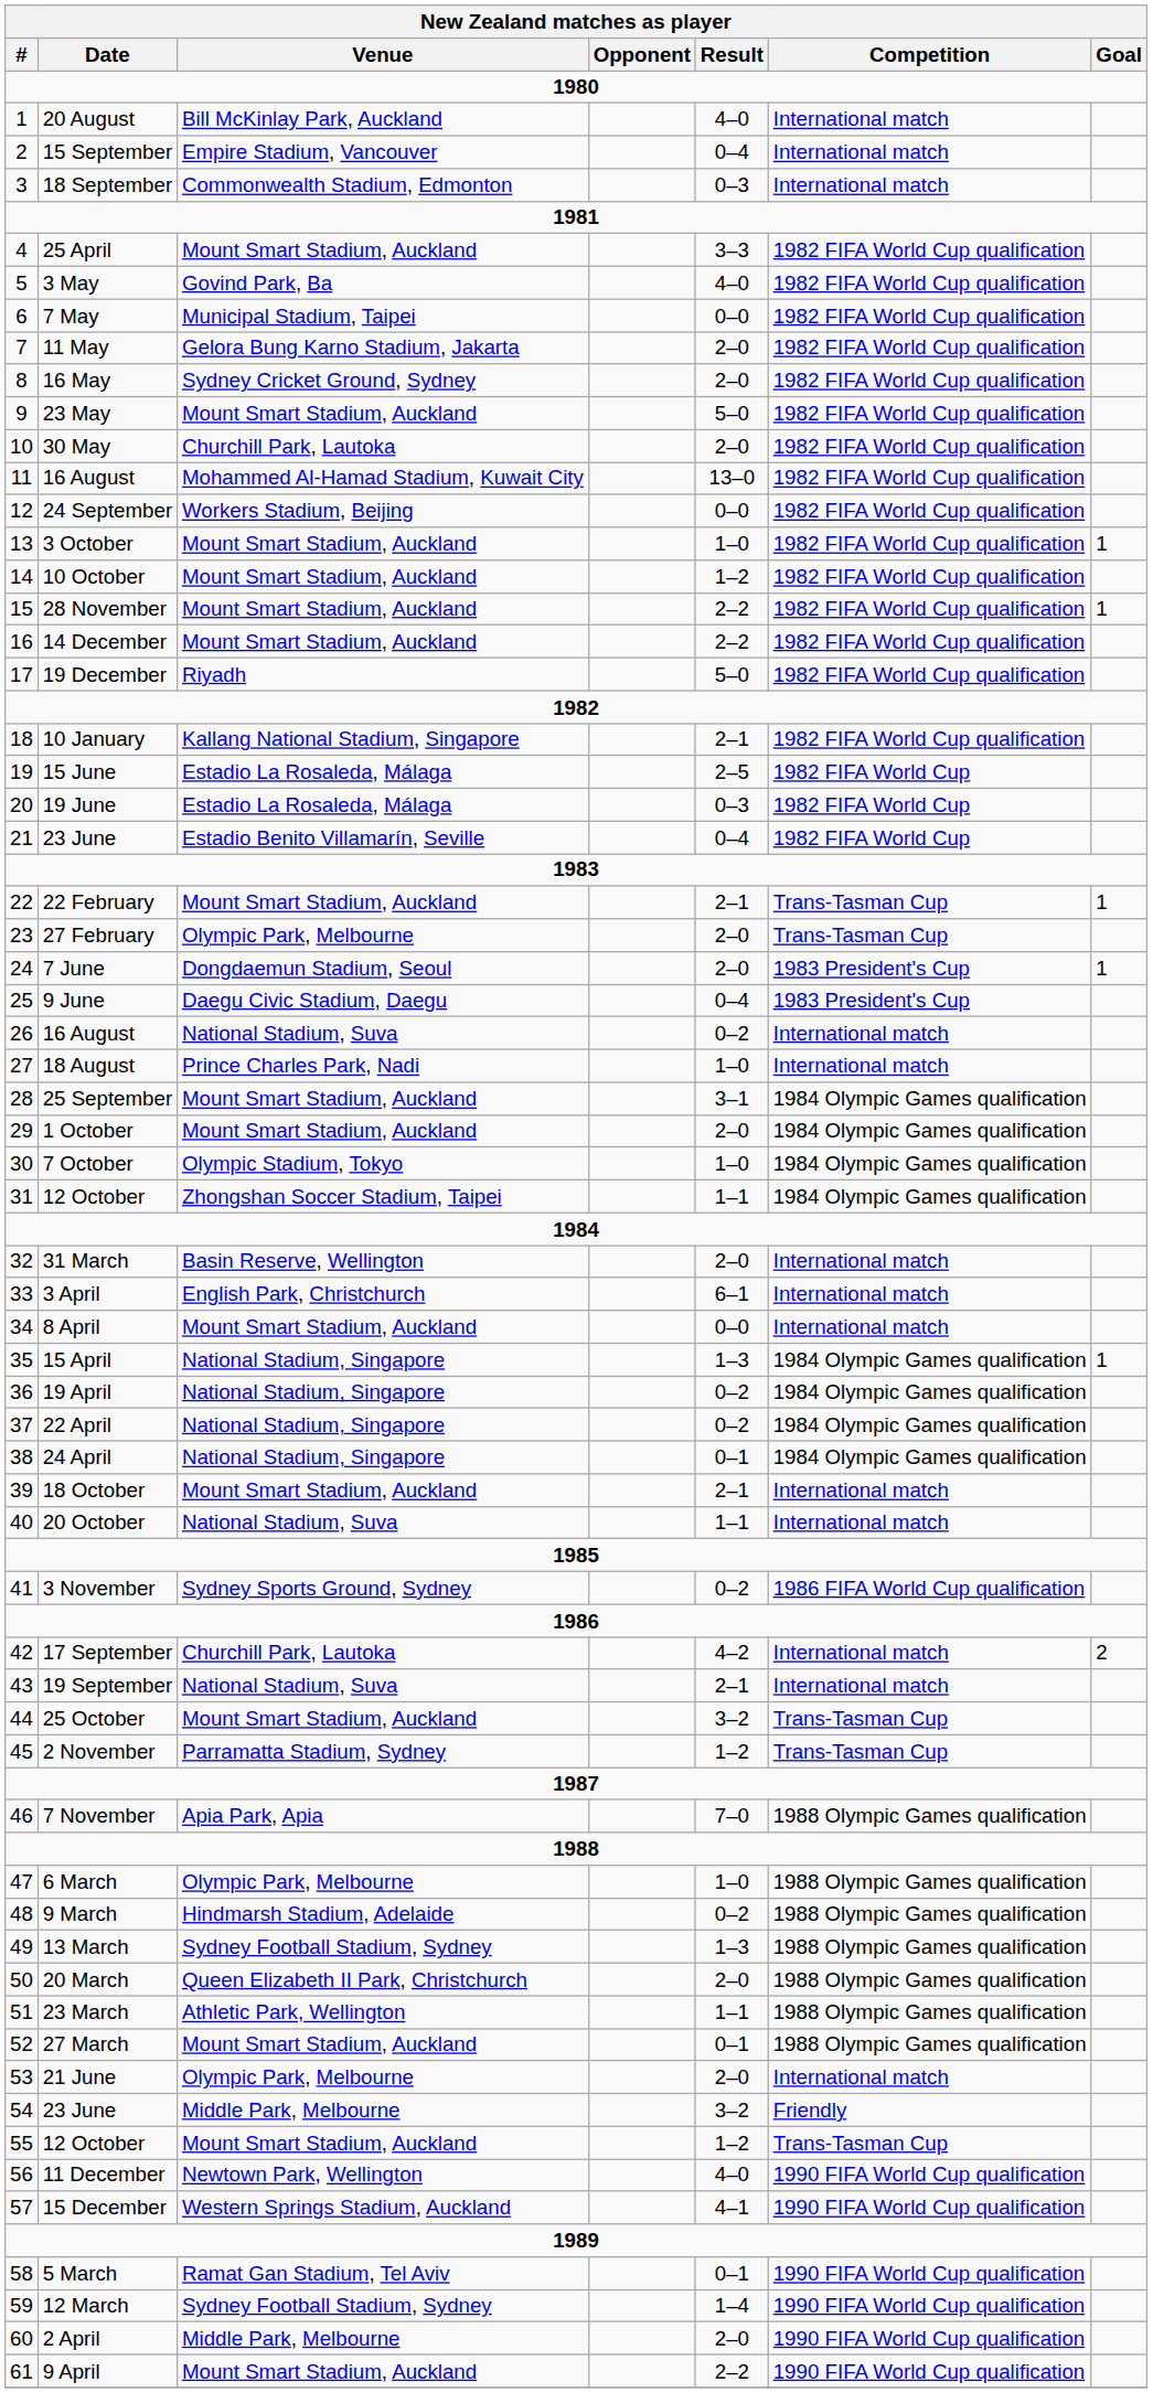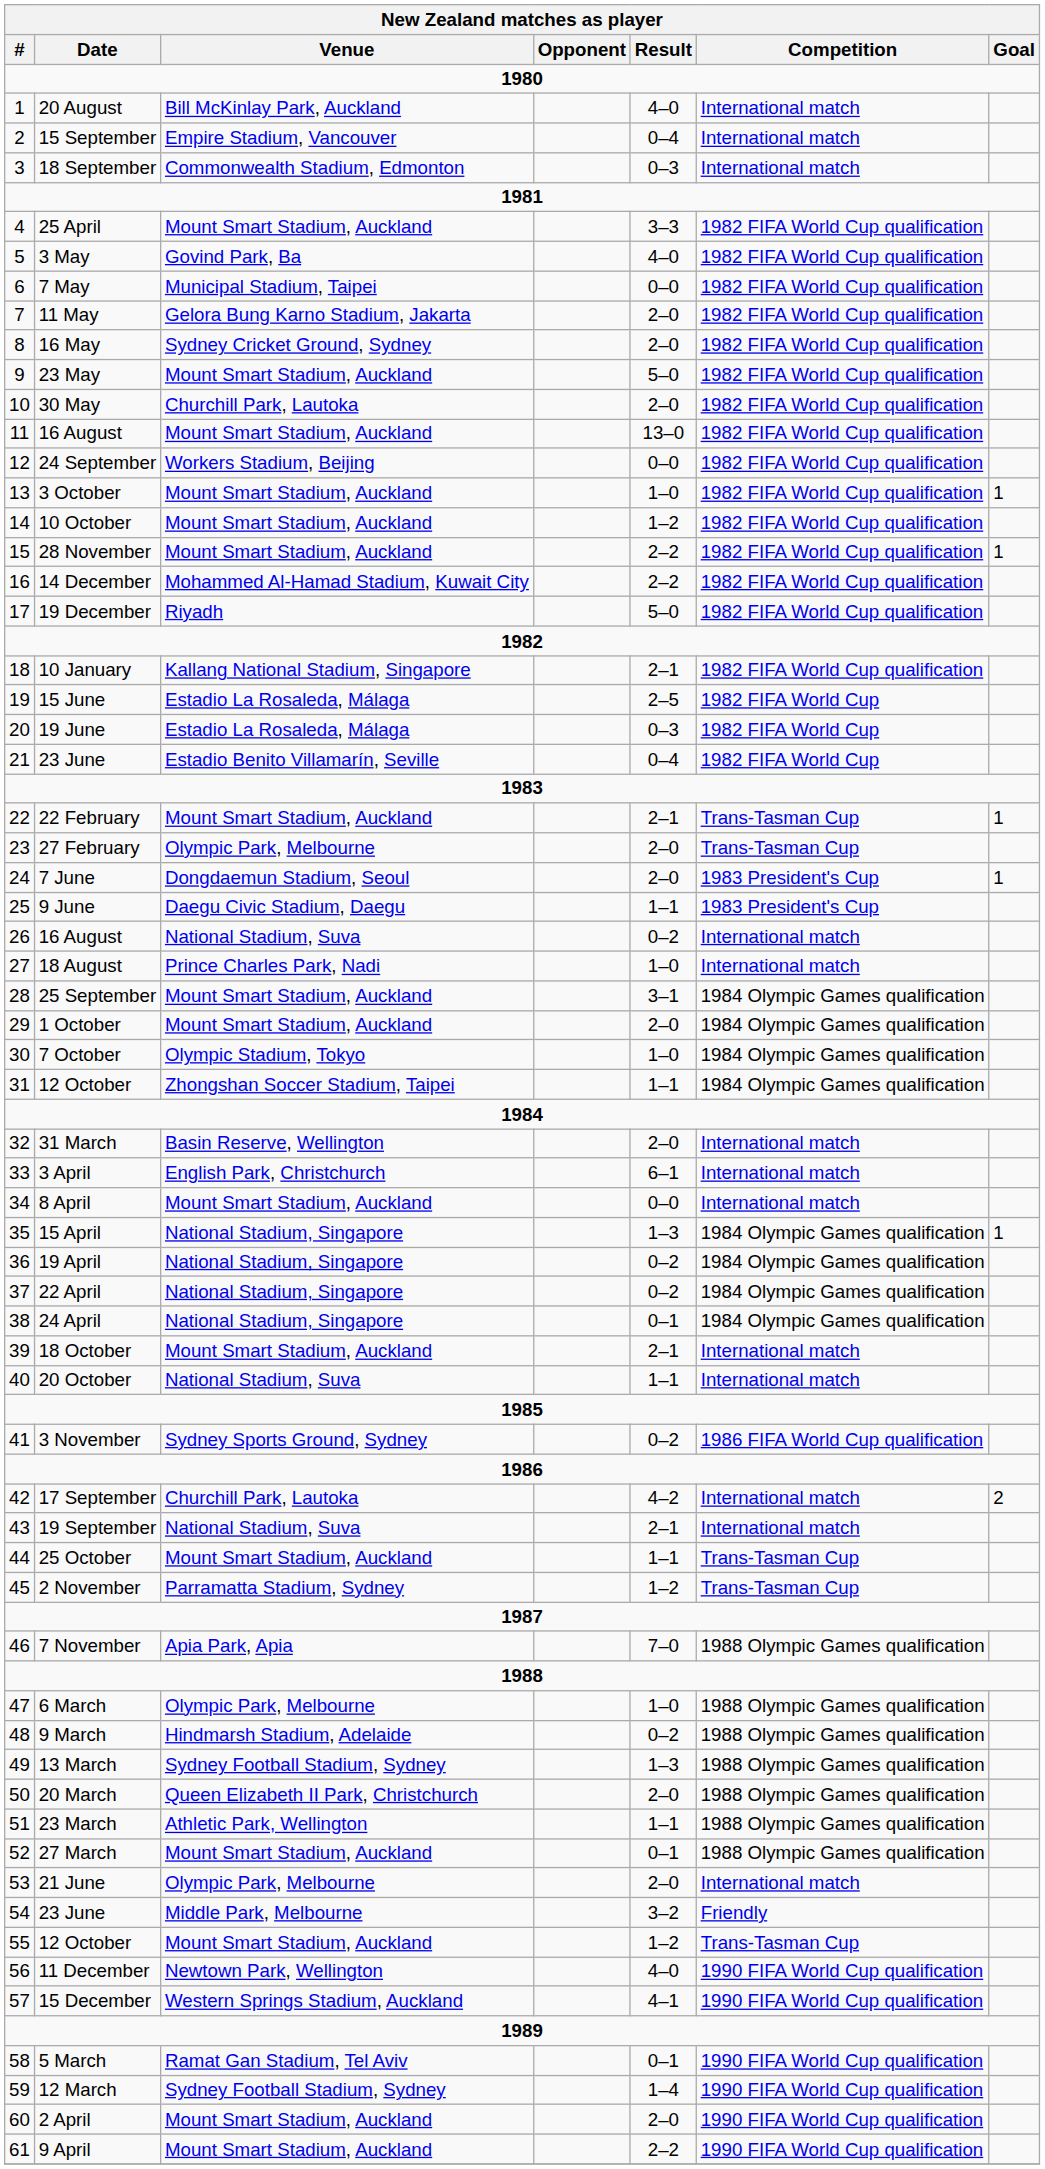 <table class="wikitable collapsible collapsed" style="font-size:90%">
 <tr>
 <th colspan="7"><strong>New Zealand matches as player</strong></th>
 </tr>
 <tr>
 <th>#</th>
 <th>Date</th>
 <th>Venue</th>
 <th>Opponent</th>
 <th>Result</th>
 <th>Competition</th>
 <th>Goal</th>
 </tr>
 <tr>
 <td colspan=7 align=center><strong>1980</strong></td>
 </tr>
 <tr>
 <td align=center>1</td>
 <td>20 August</td>
 <td><a href='#'>Bill McKinlay Park</a>, <a href='#'>Auckland</a></td>
 <td></td>
 <td align=center>4–0</td>
 <td><a href='#'>International match</a></td>
 <td></td>
 </tr>
 <tr>
 <td align=center>2</td>
 <td>15 September</td>
 <td><a href='#'>Empire Stadium</a>, <a href='#'>Vancouver</a></td>
 <td></td>
 <td align=center>0–4</td>
 <td><a href='#'>International match</a></td>
 <td></td>
 </tr>
 <tr>
 <td align=center>3</td>
 <td>18 September</td>
 <td><a href='#'>Commonwealth Stadium</a>, <a href='#'>Edmonton</a></td>
 <td></td>
 <td align=center>0–3</td>
 <td><a href='#'>International match</a></td>
 <td></td>
 </tr>
 <tr>
 <td colspan=7 align=center><strong>1981</strong></td>
 </tr>
 <tr>
 <td align=center>4</td>
 <td>25 April</td>
 <td><a href='#'>Mount Smart Stadium</a>, <a href='#'>Auckland</a></td>
 <td></td>
 <td align=center>3–3</td>
 <td><a href='#'>1982 FIFA World Cup qualification</a></td>
 <td></td>
 </tr>
 <tr>
 <td align=center>5</td>
 <td>3 May</td>
 <td><a href='#'>Govind Park</a>, <a href='#'>Ba</a></td>
 <td></td>
 <td align=center>4–0</td>
 <td><a href='#'>1982 FIFA World Cup qualification</a></td>
 <td></td>
 </tr>
 <tr>
 <td align=center>6</td>
 <td>7 May</td>
 <td><a href='#'>Municipal Stadium</a>, <a href='#'>Taipei</a></td>
 <td></td>
 <td align=center>0–0</td>
 <td><a href='#'>1982 FIFA World Cup qualification</a></td>
 <td></td>
 </tr>
 <tr>
 <td align=center>7</td>
 <td>11 May</td>
 <td><a href='#'>Gelora Bung Karno Stadium</a>, <a href='#'>Jakarta</a></td>
 <td></td>
 <td align=center>2–0</td>
 <td><a href='#'>1982 FIFA World Cup qualification</a></td>
 <td></td>
 </tr>
 <tr>
 <td align=center>8</td>
 <td>16 May</td>
 <td><a href='#'>Sydney Cricket Ground</a>, <a href='#'>Sydney</a></td>
 <td></td>
 <td align=center>2–0</td>
 <td><a href='#'>1982 FIFA World Cup qualification</a></td>
 <td></td>
 </tr>
 <tr>
 <td align=center>9</td>
 <td>23 May</td>
 <td><a href='#'>Mount Smart Stadium</a>, <a href='#'>Auckland</a></td>
 <td></td>
 <td align=center>5–0</td>
 <td><a href='#'>1982 FIFA World Cup qualification</a></td>
 <td></td>
 </tr>
 <tr>
 <td align=center>10</td>
 <td>30 May</td>
 <td><a href='#'>Churchill Park</a>, <a href='#'>Lautoka</a></td>
 <td></td>
 <td align=center>2–0</td>
 <td><a href='#'>1982 FIFA World Cup qualification</a></td>
 <td></td>
 </tr>
 <tr>
 <td align=center>11</td>
 <td>16 August</td>
-<td><a href='#'>Mohammed Al-Hamad Stadium</a>, <a href='#'>Kuwait City</a></td>
+<td><a href='#'>Mount Smart Stadium</a>, <a href='#'>Auckland</a></td>
 <td></td>
 <td align=center>13–0</td>
 <td><a href='#'>1982 FIFA World Cup qualification</a></td>
 <td></td>
 </tr>
 <tr>
 <td align=center>12</td>
 <td>24 September</td>
 <td><a href='#'>Workers Stadium</a>, <a href='#'>Beijing</a></td>
 <td></td>
 <td align=center>0–0</td>
 <td><a href='#'>1982 FIFA World Cup qualification</a></td>
 <td></td>
 </tr>
 <tr>
 <td align=center>13</td>
 <td>3 October</td>
 <td><a href='#'>Mount Smart Stadium</a>, <a href='#'>Auckland</a></td>
 <td></td>
 <td align=center>1–0</td>
 <td><a href='#'>1982 FIFA World Cup qualification</a></td>
 <td>1</td>
 </tr>
 <tr>
 <td align=center>14</td>
 <td>10 October</td>
 <td><a href='#'>Mount Smart Stadium</a>, <a href='#'>Auckland</a></td>
 <td></td>
 <td align=center>1–2</td>
 <td><a href='#'>1982 FIFA World Cup qualification</a></td>
 <td></td>
 </tr>
 <tr>
 <td align=center>15</td>
 <td>28 November</td>
 <td><a href='#'>Mount Smart Stadium</a>, <a href='#'>Auckland</a></td>
 <td></td>
 <td align=center>2–2</td>
 <td><a href='#'>1982 FIFA World Cup qualification</a></td>
 <td>1</td>
 </tr>
 <tr>
 <td align=center>16</td>
 <td>14 December</td>
-<td><a href='#'>Mount Smart Stadium</a>, <a href='#'>Auckland</a></td>
+<td><a href='#'>Mohammed Al-Hamad Stadium</a>, <a href='#'>Kuwait City</a></td>
 <td></td>
 <td align=center>2–2</td>
 <td><a href='#'>1982 FIFA World Cup qualification</a></td>
 <td></td>
 </tr>
 <tr>
 <td align=center>17</td>
 <td>19 December</td>
 <td><a href='#'>Riyadh</a></td>
 <td></td>
 <td align=center>5–0</td>
 <td><a href='#'>1982 FIFA World Cup qualification</a></td>
 <td></td>
 </tr>
 <tr>
 <td colspan=7 align=center><strong>1982</strong></td>
 </tr>
 <tr>
 <td align=center>18</td>
 <td>10 January</td>
 <td><a href='#'>Kallang National Stadium</a>, <a href='#'>Singapore</a></td>
 <td></td>
 <td align=center>2–1</td>
 <td><a href='#'>1982 FIFA World Cup qualification</a></td>
 <td></td>
 </tr>
 <tr>
 <td align=center>19</td>
 <td>15 June</td>
 <td><a href='#'>Estadio La Rosaleda</a>, <a href='#'>Málaga</a></td>
 <td></td>
 <td align=center>2–5</td>
 <td><a href='#'>1982 FIFA World Cup</a></td>
 <td></td>
 </tr>
 <tr>
 <td align=center>20</td>
 <td>19 June</td>
 <td><a href='#'>Estadio La Rosaleda</a>, <a href='#'>Málaga</a></td>
 <td></td>
 <td align=center>0–3</td>
 <td><a href='#'>1982 FIFA World Cup</a></td>
 <td></td>
 </tr>
 <tr>
 <td align=center>21</td>
 <td>23 June</td>
 <td><a href='#'>Estadio Benito Villamarín</a>, <a href='#'>Seville</a></td>
 <td></td>
 <td align=center>0–4</td>
 <td><a href='#'>1982 FIFA World Cup</a></td>
 <td></td>
 </tr>
 <tr>
 <td colspan=7 align=center><strong>1983</strong></td>
 </tr>
 <tr>
 <td align=center>22</td>
 <td>22 February</td>
 <td><a href='#'>Mount Smart Stadium</a>, <a href='#'>Auckland</a></td>
 <td></td>
 <td align=center>2–1</td>
 <td><a href='#'>Trans-Tasman Cup</a></td>
 <td>1</td>
 </tr>
 <tr>
 <td align=center>23</td>
 <td>27 February</td>
 <td><a href='#'>Olympic Park</a>, <a href='#'>Melbourne</a></td>
 <td></td>
 <td align=center>2–0</td>
 <td><a href='#'>Trans-Tasman Cup</a></td>
 <td></td>
 </tr>
 <tr>
 <td align=center>24</td>
 <td>7 June</td>
 <td><a href='#'>Dongdaemun Stadium</a>, <a href='#'>Seoul</a></td>
 <td></td>
 <td align=center>2–0</td>
 <td><a href='#'>1983 President's Cup</a></td>
 <td>1</td>
 </tr>
 <tr>
 <td align=center>25</td>
 <td>9 June</td>
 <td><a href='#'>Daegu Civic Stadium</a>, <a href='#'>Daegu</a></td>
 <td></td>
-<td align=center>0–4</td>
+<td align=center>1–1</td>
 <td><a href='#'>1983 President's Cup</a></td>
 <td></td>
 </tr>
 <tr>
 <td align=center>26</td>
 <td>16 August</td>
 <td><a href='#'>National Stadium</a>, <a href='#'>Suva</a></td>
 <td></td>
 <td align=center>0–2</td>
 <td><a href='#'>International match</a></td>
 <td></td>
 </tr>
 <tr>
 <td align=center>27</td>
 <td>18 August</td>
 <td><a href='#'>Prince Charles Park</a>, <a href='#'>Nadi</a></td>
 <td></td>
 <td align=center>1–0</td>
 <td><a href='#'>International match</a></td>
 <td></td>
 </tr>
 <tr>
 <td align=center>28</td>
 <td>25 September</td>
 <td><a href='#'>Mount Smart Stadium</a>, <a href='#'>Auckland</a></td>
 <td></td>
 <td align=center>3–1</td>
 <td>1984 Olympic Games qualification</td>
 <td></td>
 </tr>
 <tr>
 <td align=center>29</td>
 <td>1 October</td>
 <td><a href='#'>Mount Smart Stadium</a>, <a href='#'>Auckland</a></td>
 <td></td>
 <td align=center>2–0</td>
 <td>1984 Olympic Games qualification</td>
 <td></td>
 </tr>
 <tr>
 <td align=center>30</td>
 <td>7 October</td>
 <td><a href='#'>Olympic Stadium</a>, <a href='#'>Tokyo</a></td>
 <td></td>
 <td align=center>1–0</td>
 <td>1984 Olympic Games qualification</td>
 <td></td>
 </tr>
 <tr>
 <td align=center>31</td>
 <td>12 October</td>
 <td><a href='#'>Zhongshan Soccer Stadium</a>, <a href='#'>Taipei</a></td>
 <td></td>
 <td align=center>1–1</td>
 <td>1984 Olympic Games qualification</td>
 <td></td>
 </tr>
 <tr>
 <td colspan=7 align=center><strong>1984</strong></td>
 </tr>
 <tr>
 <td align=center>32</td>
 <td>31 March</td>
 <td><a href='#'>Basin Reserve</a>, <a href='#'>Wellington</a></td>
 <td></td>
 <td align=center>2–0</td>
 <td><a href='#'>International match</a></td>
 <td></td>
 </tr>
 <tr>
 <td align=center>33</td>
 <td>3 April</td>
 <td><a href='#'>English Park</a>, <a href='#'>Christchurch</a></td>
 <td></td>
 <td align=center>6–1</td>
 <td><a href='#'>International match</a></td>
 <td></td>
 </tr>
 <tr>
 <td align=center>34</td>
 <td>8 April</td>
 <td><a href='#'>Mount Smart Stadium</a>, <a href='#'>Auckland</a></td>
 <td></td>
 <td align=center>0–0</td>
 <td><a href='#'>International match</a></td>
 <td></td>
 </tr>
 <tr>
 <td align=center>35</td>
 <td>15 April</td>
 <td><a href='#'>National Stadium, Singapore</a></td>
 <td></td>
 <td align=center>1–3</td>
 <td>1984 Olympic Games qualification</td>
 <td>1</td>
 </tr>
 <tr>
 <td align=center>36</td>
 <td>19 April</td>
 <td><a href='#'>National Stadium, Singapore</a></td>
 <td></td>
 <td align=center>0–2</td>
 <td>1984 Olympic Games qualification</td>
 <td></td>
 </tr>
 <tr>
 <td align=center>37</td>
 <td>22 April</td>
 <td><a href='#'>National Stadium, Singapore</a></td>
 <td></td>
 <td align=center>0–2</td>
 <td>1984 Olympic Games qualification</td>
 <td></td>
 </tr>
 <tr>
 <td align=center>38</td>
 <td>24 April</td>
 <td><a href='#'>National Stadium, Singapore</a></td>
 <td></td>
 <td align=center>0–1</td>
 <td>1984 Olympic Games qualification</td>
 <td></td>
 </tr>
 <tr>
 <td align=center>39</td>
 <td>18 October</td>
 <td><a href='#'>Mount Smart Stadium</a>, <a href='#'>Auckland</a></td>
 <td></td>
 <td align=center>2–1</td>
 <td><a href='#'>International match</a></td>
 <td></td>
 </tr>
 <tr>
 <td align=center>40</td>
 <td>20 October</td>
 <td><a href='#'>National Stadium</a>, <a href='#'>Suva</a></td>
 <td></td>
 <td align=center>1–1</td>
 <td><a href='#'>International match</a></td>
 <td></td>
 </tr>
 <tr>
 <td colspan=7 align=center><strong>1985</strong></td>
 </tr>
 <tr>
 <td align=center>41</td>
 <td>3 November</td>
 <td><a href='#'>Sydney Sports Ground</a>, <a href='#'>Sydney</a></td>
 <td></td>
 <td align=center>0–2</td>
 <td><a href='#'>1986 FIFA World Cup qualification</a></td>
 <td></td>
 </tr>
 <tr>
 <td colspan=7 align=center><strong>1986</strong></td>
 </tr>
 <tr>
 <td align=center>42</td>
 <td>17 September</td>
 <td><a href='#'>Churchill Park</a>, <a href='#'>Lautoka</a></td>
 <td></td>
 <td align=center>4–2</td>
 <td><a href='#'>International match</a></td>
 <td>2</td>
 </tr>
 <tr>
 <td align=center>43</td>
 <td>19 September</td>
 <td><a href='#'>National Stadium</a>, <a href='#'>Suva</a></td>
 <td></td>
 <td align=center>2–1</td>
 <td><a href='#'>International match</a></td>
 <td></td>
 </tr>
 <tr>
 <td align=center>44</td>
 <td>25 October</td>
 <td><a href='#'>Mount Smart Stadium</a>, <a href='#'>Auckland</a></td>
 <td></td>
-<td align=center>3–2</td>
+<td align=center>1–1</td>
 <td><a href='#'>Trans-Tasman Cup</a></td>
 <td></td>
 </tr>
 <tr>
 <td align=center>45</td>
 <td>2 November</td>
 <td><a href='#'>Parramatta Stadium</a>, <a href='#'>Sydney</a></td>
 <td></td>
 <td align=center>1–2</td>
 <td><a href='#'>Trans-Tasman Cup</a></td>
 <td></td>
 </tr>
 <tr>
 <td colspan=7 align=center><strong>1987</strong></td>
 </tr>
 <tr>
 <td align=center>46</td>
 <td>7 November</td>
 <td><a href='#'>Apia Park</a>, <a href='#'>Apia</a></td>
 <td></td>
 <td align=center>7–0</td>
 <td>1988 Olympic Games qualification</td>
 <td></td>
 </tr>
 <tr>
 <td colspan=7 align=center><strong>1988</strong></td>
 </tr>
 <tr>
 <td align=center>47</td>
 <td>6 March</td>
 <td><a href='#'>Olympic Park</a>, <a href='#'>Melbourne</a></td>
 <td></td>
 <td align=center>1–0</td>
 <td>1988 Olympic Games qualification</td>
 <td></td>
 </tr>
 <tr>
 <td align=center>48</td>
 <td>9 March</td>
 <td><a href='#'>Hindmarsh Stadium</a>, <a href='#'>Adelaide</a></td>
 <td></td>
 <td align=center>0–2</td>
 <td>1988 Olympic Games qualification</td>
 <td></td>
 </tr>
 <tr>
 <td align=center>49</td>
 <td>13 March</td>
 <td><a href='#'>Sydney Football Stadium</a>, <a href='#'>Sydney</a></td>
 <td></td>
 <td align=center>1–3</td>
 <td>1988 Olympic Games qualification</td>
 <td></td>
 </tr>
 <tr>
 <td align=center>50</td>
 <td>20 March</td>
 <td><a href='#'>Queen Elizabeth II Park</a>, <a href='#'>Christchurch</a></td>
 <td></td>
 <td align=center>2–0</td>
 <td>1988 Olympic Games qualification</td>
 <td></td>
 </tr>
 <tr>
 <td align=center>51</td>
 <td>23 March</td>
 <td><a href='#'>Athletic Park, Wellington</a></td>
 <td></td>
 <td align=center>1–1</td>
 <td>1988 Olympic Games qualification</td>
 <td></td>
 </tr>
 <tr>
 <td align=center>52</td>
 <td>27 March</td>
 <td><a href='#'>Mount Smart Stadium</a>, <a href='#'>Auckland</a></td>
 <td></td>
 <td align=center>0–1</td>
 <td>1988 Olympic Games qualification</td>
 <td></td>
 </tr>
 <tr>
 <td align=center>53</td>
 <td>21 June</td>
 <td><a href='#'>Olympic Park</a>, <a href='#'>Melbourne</a></td>
 <td></td>
 <td align=center>2–0</td>
 <td><a href='#'>International match</a></td>
 <td></td>
 </tr>
 <tr>
 <td align=center>54</td>
 <td>23 June</td>
 <td><a href='#'>Middle Park</a>, <a href='#'>Melbourne</a></td>
 <td></td>
 <td align=center>3–2</td>
 <td><a href='#'>Friendly</a></td>
 <td></td>
 </tr>
 <tr>
 <td align=center>55</td>
 <td>12 October</td>
 <td><a href='#'>Mount Smart Stadium</a>, <a href='#'>Auckland</a></td>
 <td></td>
 <td align=center>1–2</td>
 <td><a href='#'>Trans-Tasman Cup</a></td>
 <td></td>
 </tr>
 <tr>
 <td align=center>56</td>
 <td>11 December</td>
 <td><a href='#'>Newtown Park</a>, <a href='#'>Wellington</a></td>
 <td></td>
 <td align=center>4–0</td>
 <td><a href='#'>1990 FIFA World Cup qualification</a></td>
 <td></td>
 </tr>
 <tr>
 <td align=center>57</td>
 <td>15 December</td>
 <td><a href='#'>Western Springs Stadium</a>, <a href='#'>Auckland</a></td>
 <td></td>
 <td align=center>4–1</td>
 <td><a href='#'>1990 FIFA World Cup qualification</a></td>
 <td></td>
 </tr>
 <tr>
 <td colspan=7 align=center><strong>1989</strong></td>
 </tr>
 <tr>
 <td align=center>58</td>
 <td>5 March</td>
 <td><a href='#'>Ramat Gan Stadium</a>, <a href='#'>Tel Aviv</a></td>
 <td></td>
 <td align=center>0–1</td>
 <td><a href='#'>1990 FIFA World Cup qualification</a></td>
 <td></td>
 </tr>
 <tr>
 <td align=center>59</td>
 <td>12 March</td>
 <td><a href='#'>Sydney Football Stadium</a>, <a href='#'>Sydney</a></td>
 <td></td>
 <td align=center>1–4</td>
 <td><a href='#'>1990 FIFA World Cup qualification</a></td>
 <td></td>
 </tr>
 <tr>
 <td align=center>60</td>
 <td>2 April</td>
-<td><a href='#'>Middle Park</a>, <a href='#'>Melbourne</a></td>
+<td><a href='#'>Mount Smart Stadium</a>, <a href='#'>Auckland</a></td>
 <td></td>
 <td align=center>2–0</td>
 <td><a href='#'>1990 FIFA World Cup qualification</a></td>
 <td></td>
 </tr>
 <tr>
 <td align=center>61</td>
 <td>9 April</td>
 <td><a href='#'>Mount Smart Stadium</a>, <a href='#'>Auckland</a></td>
 <td></td>
 <td align=center>2–2</td>
 <td><a href='#'>1990 FIFA World Cup qualification</a></td>
 <td></td>
 </tr>
 <tr>
 </tr>
 </table>
